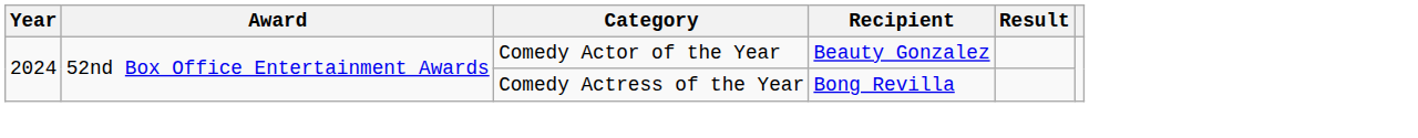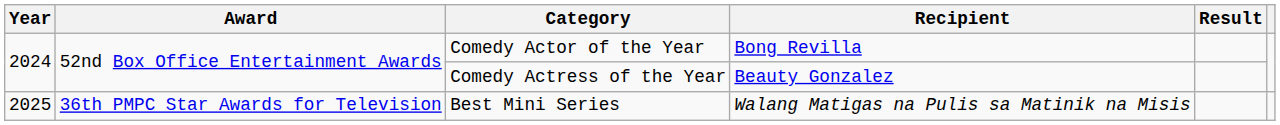 <table class="wikitable">
 <tr>
 <th>Year</th>
 <th>Award</th>
 <th>Category</th>
 <th>Recipient</th>
 <th>Result</th>
 <th></th>
 </tr>
 <tr>
 <td rowspan=2>2024</td>
 <td rowspan=2>52nd <a href='#'>Box Office Entertainment Awards</a></td>
 <td>Comedy Actor of the Year</td>
-<td><a href='#'>Beauty Gonzalez</a></td>
+<td><a href='#'>Bong Revilla</a></td>
 <td></td>
 <td rowspan=2></td>
 </tr>
 <tr>
 <td>Comedy Actress of the Year</td>
-<td><a href='#'>Bong Revilla</a></td>
+<td><a href='#'>Beauty Gonzalez</a></td>
+<td></td>
+</tr>
+<tr>
+<td>2025</td>
+<td><a href='#'>36th PMPC Star Awards for Television</a></td>
+<td>Best Mini Series</td>
+<td><em>Walang Matigas na Pulis sa Matinik na Misis</em></td>
+<td></td>
 <td></td>
 </tr>
 </table>
